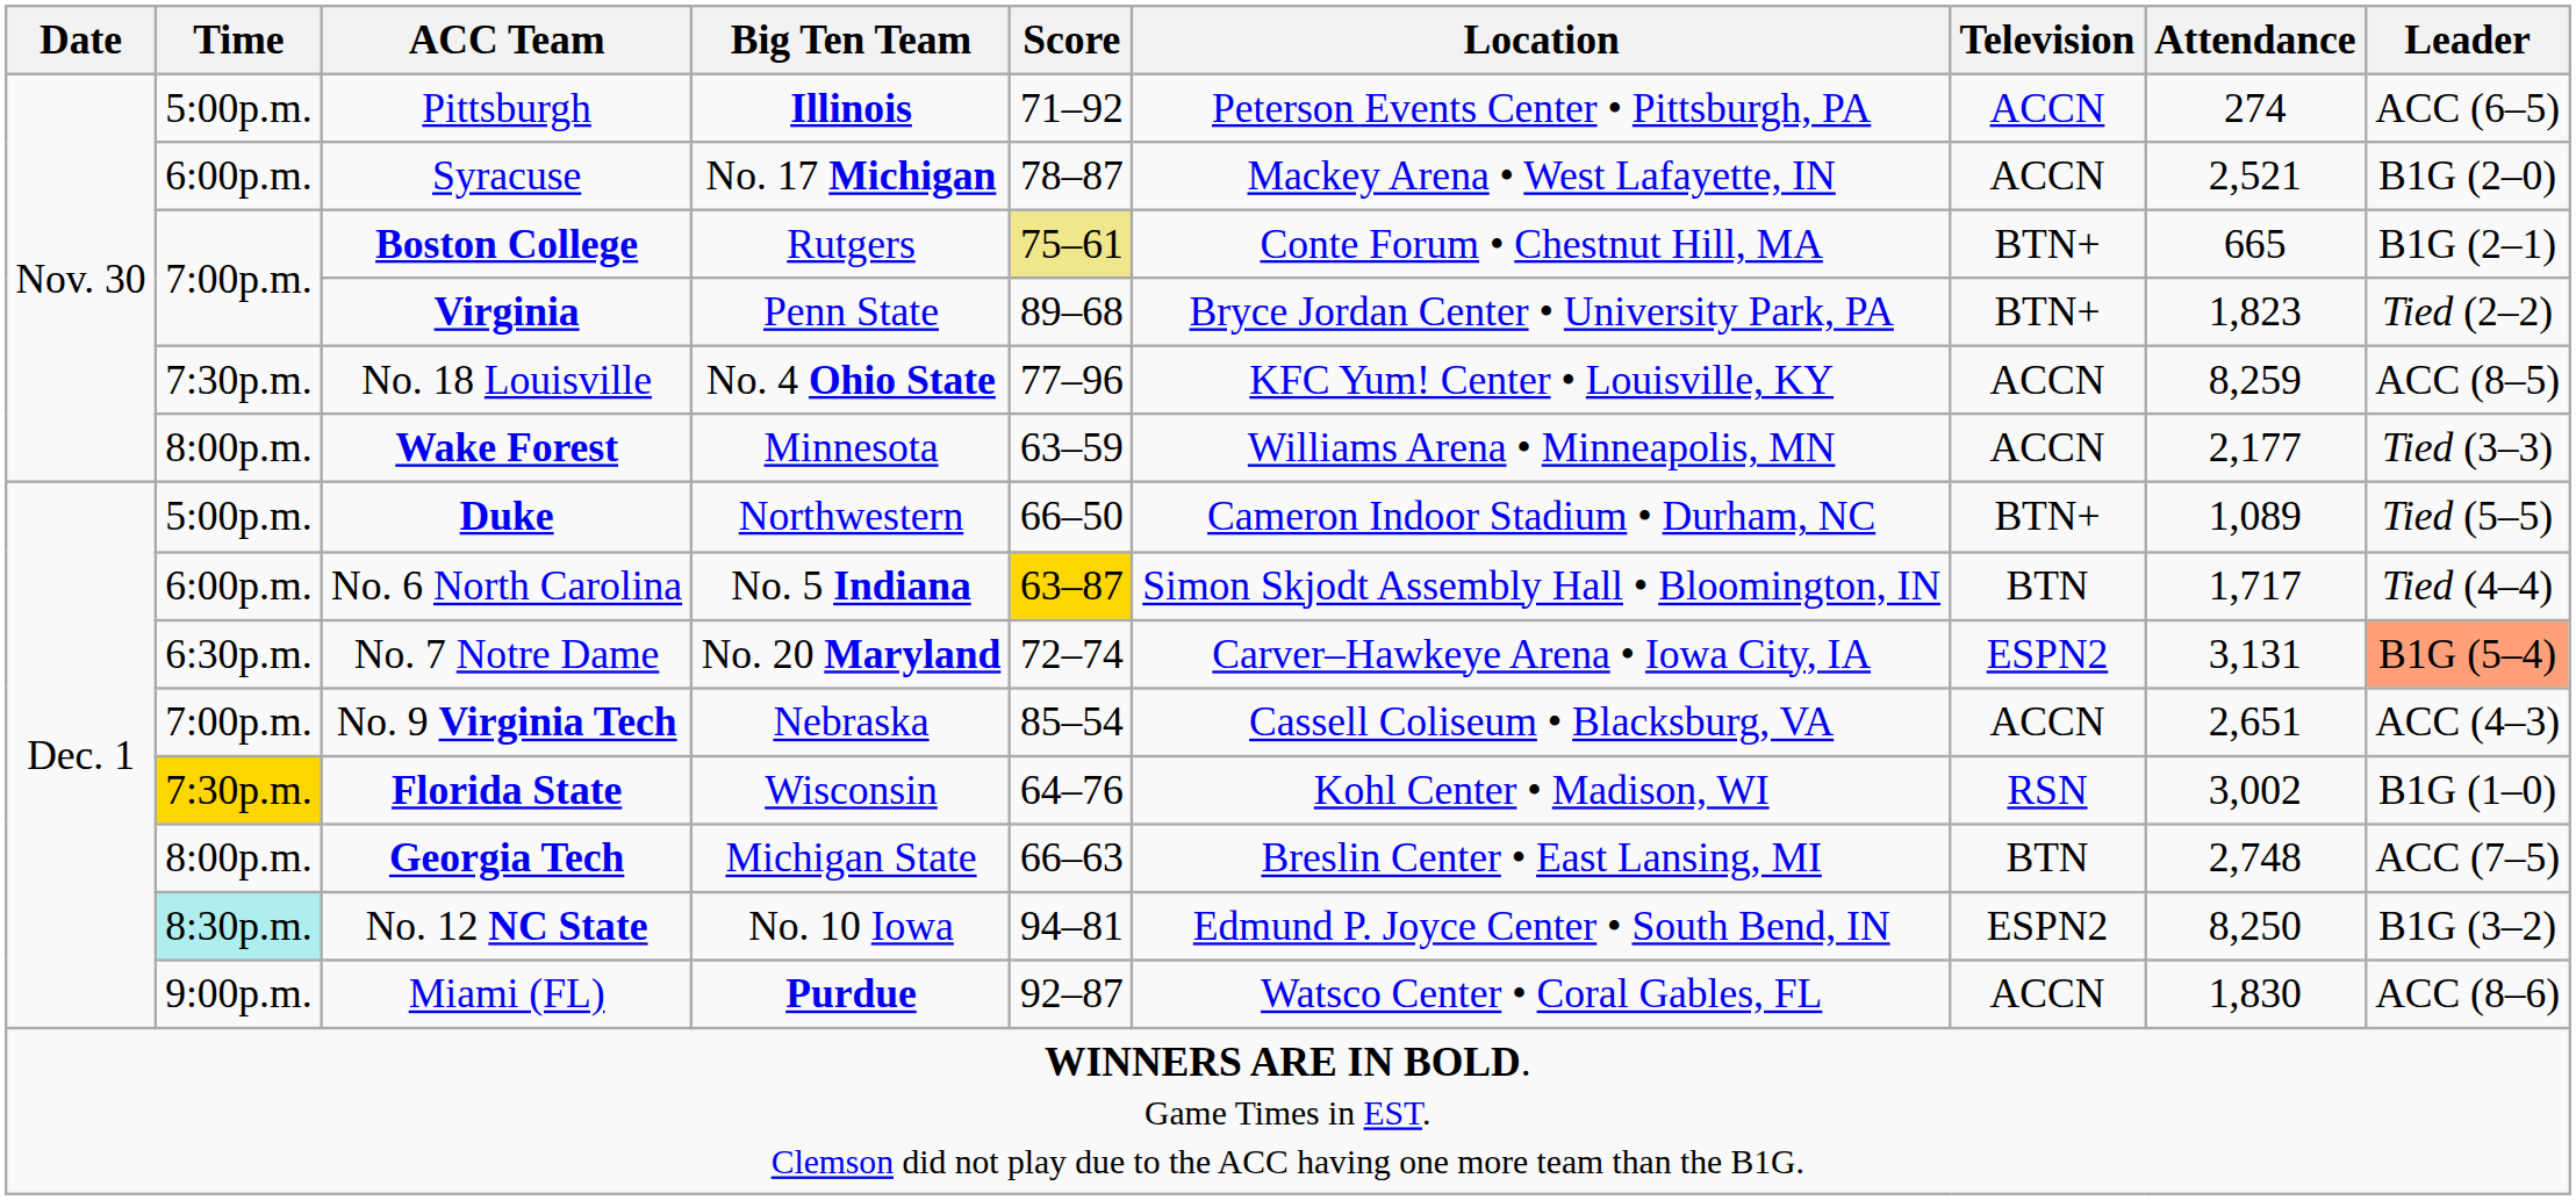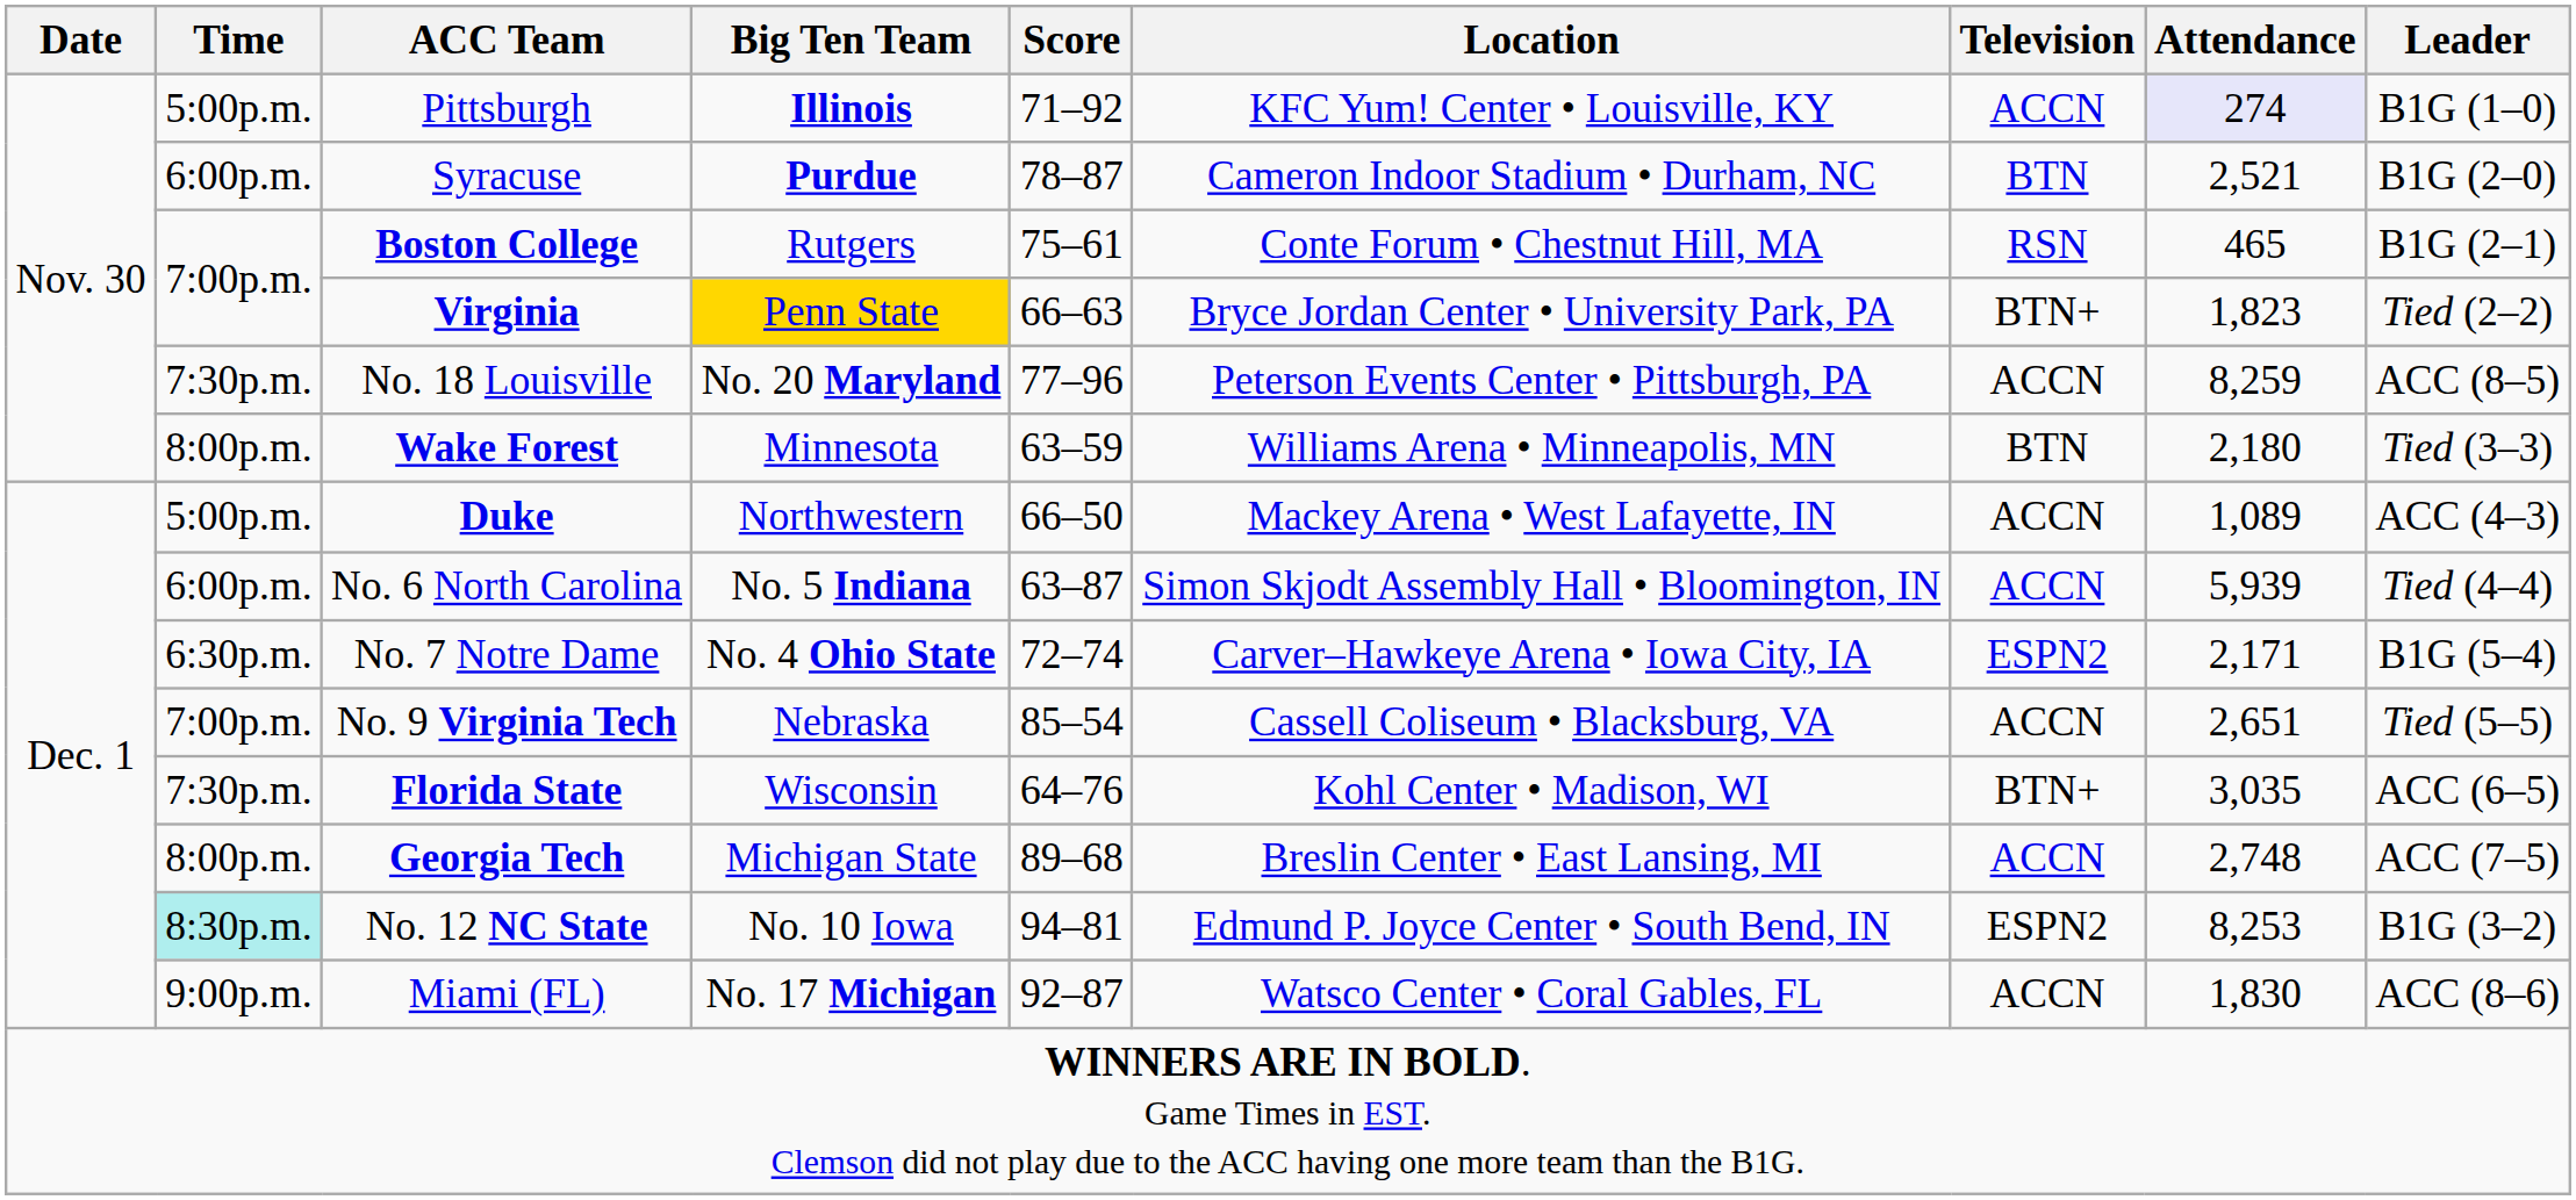 <table class="wikitable" style="font-size: 95%; text-align:center;">
 <tr align="center">
 <th>Date</th>
 <th>Time</th>
 <th>ACC Team</th>
 <th>Big Ten Team</th>
 <th>Score</th>
 <th>Location</th>
 <th>Television</th>
 <th>Attendance</th>
 <th>Leader</th>
 </tr>
 <tr>
 <td rowspan=6>Nov. 30</td>
 <td>5:00p.m.</td>
 <td><a href='#'>Pittsburgh</a></td>
 <td><strong><a href='#'>Illinois</a></strong></td>
 <td>71–92</td>
-<td><a href='#'>Peterson Events Center</a> • <a href='#'>Pittsburgh, PA</a></td>
+<td><a href='#'>KFC Yum! Center</a> • <a href='#'>Louisville, KY</a></td>
 <td><a href='#'>ACCN</a></td>
-<td>274</td>
-<td>ACC (6–5)</td>
+<td style="background: lavender;">274</td>
+<td>B1G (1–0)</td>
 </tr>
 <tr>
 <td>6:00p.m.</td>
 <td><a href='#'>Syracuse</a></td>
-<td>No. 17 <strong><a href='#'>Michigan</a></strong></td>
+<td><strong><a href='#'>Purdue</a></strong></td>
 <td>78–87</td>
-<td><a href='#'>Mackey Arena</a> • <a href='#'>West Lafayette, IN</a></td>
-<td>ACCN</td>
+<td><a href='#'>Cameron Indoor Stadium</a> • <a href='#'>Durham, NC</a></td>
+<td><a href='#'>BTN</a></td>
 <td>2,521</td>
 <td>B1G (2–0)</td>
 </tr>
 <tr>
 <td rowspan=2>7:00p.m.</td>
 <td><strong><a href='#'>Boston College</a></strong></td>
 <td><a href='#'>Rutgers</a></td>
-<td style="background: khaki;">75–61</td>
+<td>75–61</td>
 <td><a href='#'>Conte Forum</a> • <a href='#'>Chestnut Hill, MA</a></td>
-<td>BTN+</td>
-<td>665</td>
+<td><a href='#'>RSN</a></td>
+<td>465</td>
 <td>B1G (2–1)</td>
 </tr>
 <tr>
 <td><strong><a href='#'>Virginia</a></strong></td>
-<td><a href='#'>Penn State</a></td>
-<td>89–68</td>
+<td style="background: gold;"><a href='#'>Penn State</a></td>
+<td>66–63</td>
 <td><a href='#'>Bryce Jordan Center</a> • <a href='#'>University Park, PA</a></td>
 <td>BTN+</td>
 <td>1,823</td>
 <td><em>Tied</em> (2–2)</td>
 </tr>
 <tr>
 <td>7:30p.m.</td>
 <td>No. 18 <a href='#'>Louisville</a></td>
-<td>No. 4 <strong><a href='#'>Ohio State</a></strong></td>
+<td>No. 20 <a href='#'><strong>Maryland</strong></a></td>
 <td>77–96</td>
-<td><a href='#'>KFC Yum! Center</a> • <a href='#'>Louisville, KY</a></td>
+<td><a href='#'>Peterson Events Center</a> • <a href='#'>Pittsburgh, PA</a></td>
 <td>ACCN</td>
 <td>8,259</td>
 <td>ACC (8–5)</td>
 </tr>
 <tr>
 <td>8:00p.m.</td>
 <td><strong><a href='#'>Wake Forest</a></strong></td>
 <td><a href='#'>Minnesota</a></td>
 <td>63–59</td>
 <td><a href='#'>Williams Arena</a> • <a href='#'>Minneapolis, MN</a></td>
-<td>ACCN</td>
-<td>2,177</td>
+<td>BTN</td>
+<td>2,180</td>
 <td><em>Tied</em> (3–3)</td>
 </tr>
 <tr>
 <td rowspan=8>Dec. 1</td>
 <td>5:00p.m.</td>
 <td><a href='#'><strong>Duke</strong></a></td>
 <td><a href='#'>Northwestern</a></td>
 <td>66–50</td>
-<td><a href='#'>Cameron Indoor Stadium</a> • <a href='#'>Durham, NC</a></td>
-<td>BTN+</td>
+<td><a href='#'>Mackey Arena</a> • <a href='#'>West Lafayette, IN</a></td>
+<td>ACCN</td>
 <td>1,089</td>
-<td><em>Tied</em> (5–5)</td>
+<td>ACC (4–3)</td>
 </tr>
 <tr>
 <td>6:00p.m.</td>
 <td>No. 6 <a href='#'>North Carolina</a></td>
 <td>No. 5 <a href='#'><strong>Indiana</strong></a></td>
-<td style="background: gold;">63–87</td>
+<td>63–87</td>
 <td><a href='#'>Simon Skjodt Assembly Hall</a> • <a href='#'>Bloomington, IN</a></td>
-<td>BTN</td>
-<td>1,717</td>
+<td><a href='#'>ACCN</a></td>
+<td>5,939</td>
 <td><em>Tied</em> (4–4)</td>
 </tr>
 <tr>
 <td>6:30p.m.</td>
 <td>No. 7 <a href='#'>Notre Dame</a></td>
-<td>No. 20 <a href='#'><strong>Maryland</strong></a></td>
+<td>No. 4 <strong><a href='#'>Ohio State</a></strong></td>
 <td>72–74</td>
 <td><a href='#'>Carver–Hawkeye Arena</a> • <a href='#'>Iowa City, IA</a></td>
 <td><a href='#'>ESPN2</a></td>
-<td>3,131</td>
-<td style="background: lightsalmon;">B1G (5–4)</td>
+<td>2,171</td>
+<td>B1G (5–4)</td>
 </tr>
 <tr>
 <td>7:00p.m.</td>
 <td>No. 9 <a href='#'><strong>Virginia Tech</strong></a></td>
 <td><a href='#'>Nebraska</a></td>
 <td>85–54</td>
 <td><a href='#'>Cassell Coliseum</a> • <a href='#'>Blacksburg, VA</a></td>
 <td>ACCN</td>
 <td>2,651</td>
-<td>ACC (4–3)</td>
+<td><em>Tied</em> (5–5)</td>
 </tr>
 <tr>
-<td style="background: gold;">7:30p.m.</td>
+<td>7:30p.m.</td>
 <td><strong><a href='#'>Florida State</a></strong></td>
 <td><a href='#'>Wisconsin</a></td>
 <td>64–76</td>
 <td><a href='#'>Kohl Center</a> • <a href='#'>Madison, WI</a></td>
-<td><a href='#'>RSN</a></td>
-<td>3,002</td>
-<td>B1G (1–0)</td>
+<td>BTN+</td>
+<td>3,035</td>
+<td>ACC (6–5)</td>
 </tr>
 <tr>
 <td>8:00p.m.</td>
 <td><strong><a href='#'>Georgia Tech</a></strong></td>
 <td><a href='#'>Michigan State</a></td>
-<td>66–63</td>
+<td>89–68</td>
 <td><a href='#'>Breslin Center</a> • <a href='#'>East Lansing, MI</a></td>
-<td>BTN</td>
+<td><a href='#'>ACCN</a></td>
 <td>2,748</td>
 <td>ACC (7–5)</td>
 </tr>
 <tr>
 <td style="background: paleturquoise;">8:30p.m.</td>
 <td>No. 12 <strong><a href='#'>NC State</a></strong></td>
 <td>No. 10 <a href='#'>Iowa</a></td>
 <td>94–81</td>
 <td><a href='#'>Edmund P. Joyce Center</a> • <a href='#'>South Bend, IN</a></td>
 <td>ESPN2</td>
-<td>8,250</td>
+<td>8,253</td>
 <td>B1G (3–2)</td>
 </tr>
 <tr>
 <td>9:00p.m.</td>
 <td><a href='#'>Miami (FL)</a></td>
-<td><strong><a href='#'>Purdue</a></strong></td>
+<td>No. 17 <strong><a href='#'>Michigan</a></strong></td>
 <td>92–87</td>
 <td><a href='#'>Watsco Center</a> • <a href='#'>Coral Gables, FL</a></td>
 <td>ACCN</td>
 <td>1,830</td>
 <td>ACC (8–6)</td>
 </tr>
 <tr>
 <td colspan=9><strong>WINNERS ARE IN BOLD</strong>.<br><small>Game Times in <a href='#'>EST</a>. <br><a href='#'>Clemson</a> did not play due to the ACC having one more team than the B1G.</small></td>
 </tr>
 </table>
